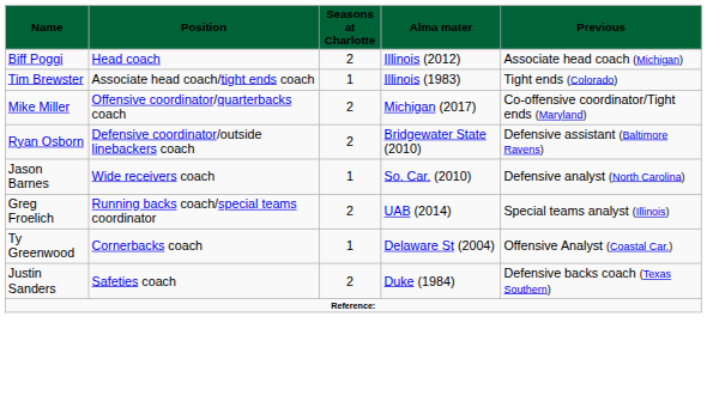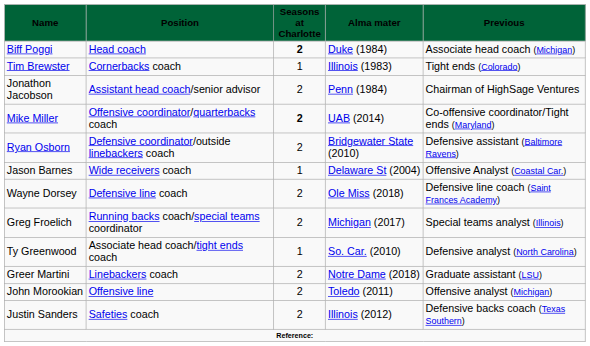 <table class="wikitable">
 <tr style="background:#006338; text-align:center;font-size:90%;">
 <td><span><strong>Name</strong></span></td>
 <td><span><strong>Position</strong></span></td>
 <td><span><strong>Seasons at<br>Charlotte</strong></span></td>
 <td><span><strong>Alma mater</strong></span></td>
 <td><span><strong>Previous</strong></span></td>
 </tr>
 <tr>
 <td><a href='#'>Biff Poggi</a></td>
 <td><a href='#'>Head coach</a></td>
-<td align=center>2</td>
-<td><a href='#'>Illinois</a> (2012)</td>
+<td align=center><strong>2</strong></td>
+<td><a href='#'>Duke</a> (1984)</td>
 <td>Associate head coach <small>(<a href='#'>Michigan</a>)</small></td>
 </tr>
 <tr>
 <td><a href='#'>Tim Brewster</a></td>
-<td>Associate head coach/<a href='#'>tight ends</a> coach</td>
+<td><a href='#'>Cornerbacks</a> coach</td>
 <td align=center>1</td>
 <td><a href='#'>Illinois</a> (1983)</td>
 <td>Tight ends <small>(<a href='#'>Colorado</a>)</small></td>
 </tr>
 <tr>
+<td>Jonathon Jacobson</td>
+<td><a href='#'>Assistant head coach</a>/senior advisor</td>
+<td align=center>2</td>
+<td><a href='#'>Penn</a> (1984)</td>
+<td>Chairman of HighSage Ventures</td>
+</tr>
+<tr>
 <td><a href='#'>Mike Miller</a></td>
 <td><a href='#'>Offensive coordinator</a>/<a href='#'>quarterbacks</a> coach</td>
-<td align=center>2</td>
-<td><a href='#'>Michigan</a> (2017)</td>
+<td align=center><strong>2</strong></td>
+<td><a href='#'>UAB</a> (2014)</td>
 <td>Co-offensive coordinator/Tight ends <small>(<a href='#'>Maryland</a>)</small></td>
 </tr>
 <tr>
 <td><a href='#'>Ryan Osborn</a></td>
 <td><a href='#'>Defensive coordinator</a>/outside <a href='#'>linebackers</a> coach</td>
 <td align=center>2</td>
 <td><a href='#'>Bridgewater State</a> (2010)</td>
 <td>Defensive assistant <small>(<a href='#'>Baltimore Ravens</a>)</small></td>
 </tr>
 <tr>
 <td>Jason Barnes</td>
 <td><a href='#'>Wide receivers</a> coach</td>
 <td align=center>1</td>
-<td><a href='#'>So. Car.</a> (2010)</td>
-<td>Defensive analyst <small>(<a href='#'>North Carolina</a>)</small></td>
+<td><a href='#'>Delaware St</a> (2004)</td>
+<td>Offensive Analyst <small>(<a href='#'>Coastal Car.</a>)</small></td>
+</tr>
+<tr>
+<td>Wayne Dorsey</td>
+<td><a href='#'>Defensive line</a> coach</td>
+<td align=center>2</td>
+<td><a href='#'>Ole Miss</a> (2018)</td>
+<td>Defensive line coach <small>(<a href='#'>Saint Frances Academy</a>)</small></td>
 </tr>
 <tr>
 <td>Greg Froelich</td>
 <td><a href='#'>Running backs</a> coach/<a href='#'>special teams</a> coordinator</td>
 <td align=center>2</td>
-<td><a href='#'>UAB</a> (2014)</td>
+<td><a href='#'>Michigan</a> (2017)</td>
 <td>Special teams analyst <small>(<a href='#'>Illinois</a>)</small></td>
 </tr>
 <tr>
 <td>Ty Greenwood</td>
-<td><a href='#'>Cornerbacks</a> coach</td>
+<td>Associate head coach/<a href='#'>tight ends</a> coach</td>
 <td align=center>1</td>
-<td><a href='#'>Delaware St</a> (2004)</td>
-<td>Offensive Analyst <small>(<a href='#'>Coastal Car.</a>)</small></td>
+<td><a href='#'>So. Car.</a> (2010)</td>
+<td>Defensive analyst <small>(<a href='#'>North Carolina</a>)</small></td>
+</tr>
+<tr>
+<td>Greer Martini</td>
+<td><a href='#'>Linebackers</a> coach</td>
+<td align=center>2</td>
+<td><a href='#'>Notre Dame</a> (2018)</td>
+<td>Graduate assistant <small>(<a href='#'>LSU</a>)</small></td>
+</tr>
+<tr>
+<td>John Morookian</td>
+<td><a href='#'>Offensive line</a></td>
+<td align=center>2</td>
+<td><a href='#'>Toledo</a> (2011)</td>
+<td>Offensive analyst <small>(<a href='#'>Michigan</a>)</small></td>
 </tr>
 <tr>
 <td>Justin Sanders</td>
 <td><a href='#'>Safeties</a> coach</td>
 <td align=center>2</td>
-<td><a href='#'>Duke</a> (1984)</td>
+<td><a href='#'>Illinois</a> (2012)</td>
 <td>Defensive backs coach <small>(<a href='#'>Texas Southern</a>)</small></td>
 </tr>
 <tr>
 <td colspan="5" style="font-size: 8pt" align="center"><strong>Reference:</strong></td>
 </tr>
 </table>
